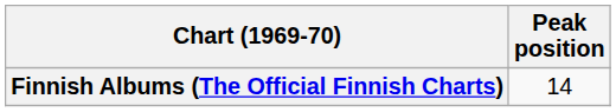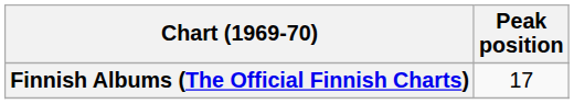 <table class="wikitable sortable plainrowheaders">
 <tr>
 <th>Chart (1969-70)</th>
 <th>Peak<br>position</th>
 </tr>
 <tr>
 </tr>
 <tr>
 <th scope="row">Finnish Albums (<a href='#'>The Official Finnish Charts</a>)</th>
-<td align="center">14</td>
+<td align="center">17</td>
 </tr>
 <tr>
 </tr>
 <tr>
 </tr>
 <tr>
 </tr>
 <tr>
 </tr>
 </table>
